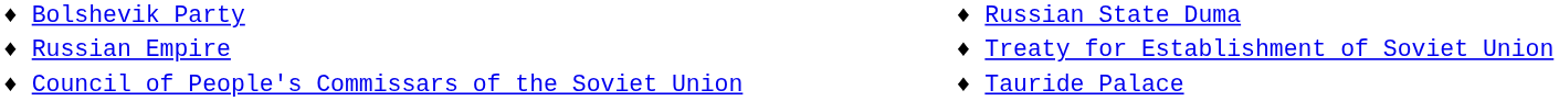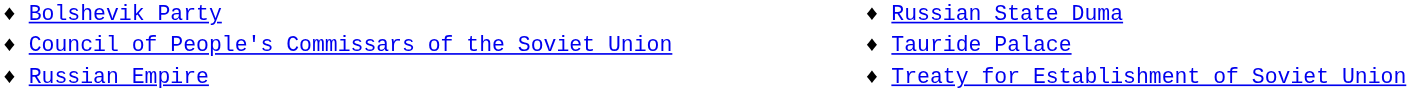 <table style="width: 75%; border: none; text-align: left;">
 <tr>
 <td>♦ <a href='#'>Bolshevik Party</a></td>
 <td>♦ <a href='#'>Russian State Duma</a></td>
 </tr>
 <tr>
+<td>♦ <a href='#'>Council of People's Commissars of the Soviet Union</a></td>
+<td>♦ <a href='#'>Tauride Palace</a></td>
+</tr>
+<tr>
 <td>♦ <a href='#'>Russian Empire</a></td>
 <td>♦ <a href='#'>Treaty for Establishment of Soviet Union</a></td>
 </tr>
-<tr>
-<td>♦ <a href='#'>Council of People's Commissars of the Soviet Union</a></td>
-<td>♦ <a href='#'>Tauride Palace</a></td>
-</tr>
 </table>
